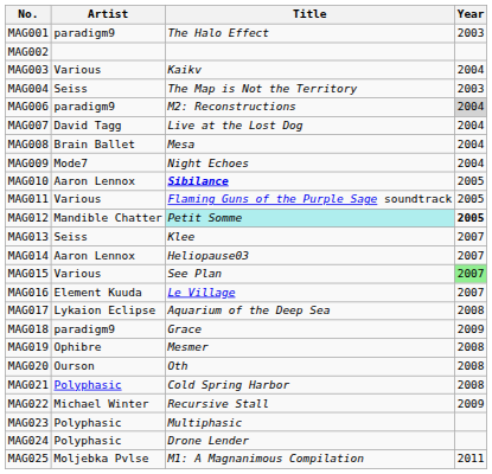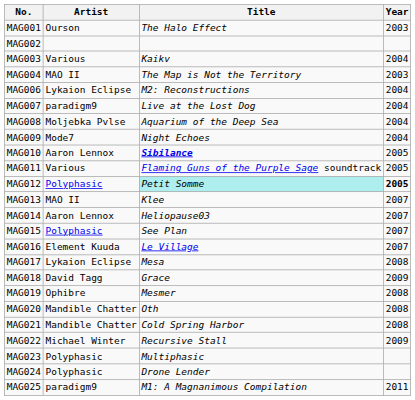 <table class="sortable wikitable" style="font-size:9pt">
 <tr>
 <th>No.</th>
 <th>Artist</th>
 <th>Title</th>
 <th>Year</th>
 </tr>
 <tr>
 <td>MAG001</td>
-<td>paradigm9</td>
+<td>Ourson</td>
 <td><em>The Halo Effect</em></td>
 <td>2003</td>
 </tr>
 <tr>
 <td>MAG002</td>
 <td></td>
 <td></td>
 <td></td>
 </tr>
 <tr>
 <td>MAG003</td>
 <td>Various</td>
 <td><em>Kaikv</em></td>
 <td>2004</td>
 </tr>
 <tr>
 <td>MAG004</td>
-<td>Seiss</td>
+<td>MAO II</td>
 <td><em>The Map is Not the Territory</em></td>
 <td>2003</td>
 </tr>
 <tr>
 <td>MAG006</td>
-<td>paradigm9</td>
+<td>Lykaion Eclipse</td>
 <td><em>M2: Reconstructions</em></td>
-<td style="background: lightgrey;">2004</td>
+<td>2004</td>
 </tr>
 <tr>
 <td>MAG007</td>
-<td>David Tagg</td>
+<td>paradigm9</td>
 <td><em>Live at the Lost Dog</em></td>
 <td>2004</td>
 </tr>
 <tr>
 <td>MAG008</td>
-<td>Brain Ballet</td>
-<td><em>Mesa</em></td>
+<td>Moljebka Pvlse</td>
+<td><em>Aquarium of the Deep Sea</em></td>
 <td>2004</td>
 </tr>
 <tr>
 <td>MAG009</td>
 <td>Mode7</td>
 <td><em>Night Echoes</em></td>
 <td>2004</td>
 </tr>
 <tr>
 <td>MAG010</td>
 <td>Aaron Lennox</td>
 <td><strong><em><a href='#'>Sibilance</a></em></strong></td>
 <td>2005</td>
 </tr>
 <tr>
 <td>MAG011</td>
 <td>Various</td>
 <td><em><a href='#'>Flaming Guns of the Purple Sage</a></em> soundtrack</td>
 <td>2005</td>
 </tr>
 <tr>
 <td>MAG012</td>
-<td>Mandible Chatter</td>
+<td><a href='#'>Polyphasic</a></td>
 <td style="background: paleturquoise;"><em>Petit Somme</em></td>
 <td><strong>2005</strong></td>
 </tr>
 <tr>
 <td>MAG013</td>
-<td>Seiss</td>
+<td>MAO II</td>
 <td><em>Klee</em></td>
 <td>2007</td>
 </tr>
 <tr>
 <td>MAG014</td>
 <td>Aaron Lennox</td>
 <td><em>Heliopause03</em></td>
 <td>2007</td>
 </tr>
 <tr>
 <td>MAG015</td>
-<td>Various</td>
+<td><a href='#'>Polyphasic</a></td>
 <td><em>See Plan</em></td>
-<td style="background: lightgreen;">2007</td>
+<td>2007</td>
 </tr>
 <tr>
 <td>MAG016</td>
 <td>Element Kuuda</td>
 <td><em><a href='#'>Le Village</a></em></td>
 <td>2007</td>
 </tr>
 <tr>
 <td>MAG017</td>
 <td>Lykaion Eclipse</td>
-<td><em>Aquarium of the Deep Sea</em></td>
+<td><em>Mesa</em></td>
 <td>2008</td>
 </tr>
 <tr>
 <td>MAG018</td>
-<td>paradigm9</td>
+<td>David Tagg</td>
 <td><em>Grace</em></td>
 <td>2009</td>
 </tr>
 <tr>
 <td>MAG019</td>
 <td>Ophibre</td>
 <td><em>Mesmer</em></td>
 <td>2008</td>
 </tr>
 <tr>
 <td>MAG020</td>
-<td>Ourson</td>
+<td>Mandible Chatter</td>
 <td><em>Oth</em></td>
 <td>2008</td>
 </tr>
 <tr>
 <td>MAG021</td>
-<td><a href='#'>Polyphasic</a></td>
+<td>Mandible Chatter</td>
 <td><em>Cold Spring Harbor</em></td>
 <td>2008</td>
 </tr>
 <tr>
 <td>MAG022</td>
 <td>Michael Winter</td>
 <td><em>Recursive Stall</em></td>
 <td>2009</td>
 </tr>
 <tr>
 <td>MAG023</td>
 <td>Polyphasic</td>
 <td><em>Multiphasic</em></td>
 <td></td>
 </tr>
 <tr>
 <td>MAG024</td>
 <td>Polyphasic</td>
 <td><em>Drone Lender</em></td>
 <td></td>
 </tr>
 <tr>
 <td>MAG025</td>
-<td>Moljebka Pvlse</td>
+<td>paradigm9</td>
 <td><em>M1: A Magnanimous Compilation</em></td>
 <td>2011</td>
 </tr>
 </table>
